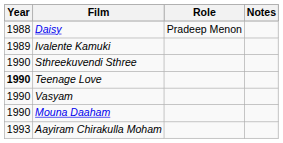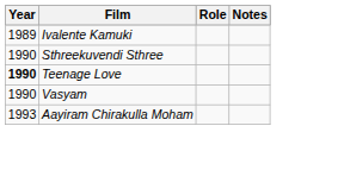 <table class="wikitable sortable">
 <tr style="background:#000;">
 <th>Year</th>
 <th>Film</th>
 <th>Role</th>
 <th class=unsortable>Notes</th>
-</tr>
-<tr>
-<td>1988</td>
-<td><em><a href='#'>Daisy</a></em></td>
-<td>Pradeep Menon</td>
-<td></td>
 </tr>
 <tr>
 <td>1989</td>
 <td><em>Ivalente Kamuki</em></td>
 <td></td>
 <td></td>
 </tr>
 <tr>
 <td>1990</td>
 <td><em>Sthreekuvendi Sthree</em></td>
 <td></td>
 <td></td>
 </tr>
 <tr>
 <td><strong>1990</strong></td>
 <td><em>Teenage Love</em></td>
 <td></td>
 <td></td>
 </tr>
 <tr>
 <td>1990</td>
 <td><em>Vasyam</em></td>
 <td></td>
 <td></td>
 </tr>
 <tr>
-<td>1990</td>
-<td><em><a href='#'>Mouna Daaham</a></em></td>
-<td></td>
-<td></td>
-</tr>
-<tr>
 <td>1993</td>
 <td><em>Aayiram Chirakulla Moham</em></td>
 <td></td>
 <td></td>
 </tr>
 </table>
